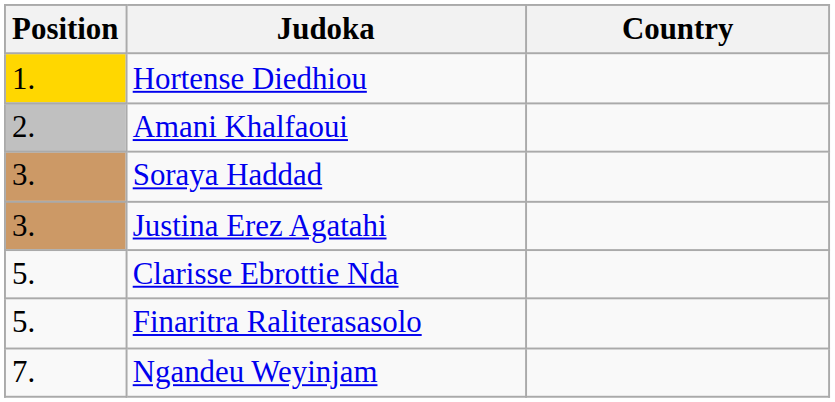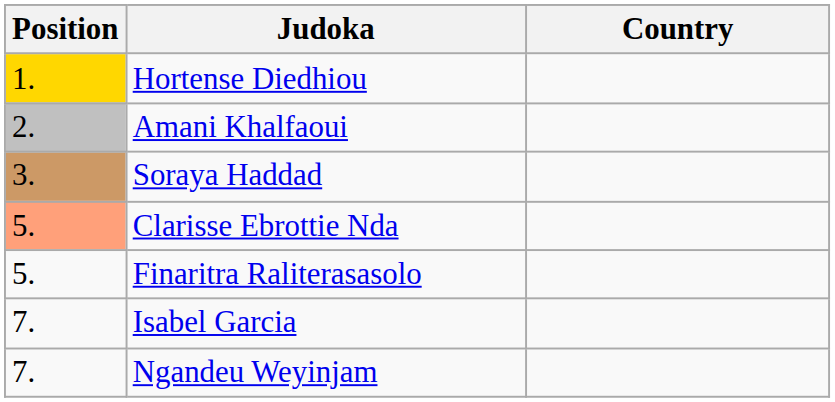 <table class=wikitable>
 <tr>
 <th width=10>Position</th>
 <th width=200>Judoka</th>
 <th width=150>Country</th>
 </tr>
 <tr>
 <td bgcolor=gold>1.</td>
 <td><a href='#'>Hortense Diedhiou</a></td>
 <td></td>
 </tr>
 <tr>
 <td bgcolor="silver">2.</td>
 <td><a href='#'>Amani Khalfaoui</a></td>
 <td></td>
 </tr>
 <tr>
 <td bgcolor="CC9966">3.</td>
 <td><a href='#'>Soraya Haddad</a></td>
 <td></td>
 </tr>
 <tr>
-<td bgcolor="CC9966">3.</td>
-<td><a href='#'>Justina Erez Agatahi</a></td>
-<td></td>
-</tr>
-<tr>
-<td>5.</td>
+<td style="background: lightsalmon;">5.</td>
 <td><a href='#'>Clarisse Ebrottie Nda</a></td>
 <td></td>
 </tr>
 <tr>
 <td>5.</td>
 <td><a href='#'>Finaritra Raliterasasolo</a></td>
 <td></td>
 </tr>
 <tr>
 <td>7.</td>
+<td><a href='#'>Isabel Garcia</a></td>
+<td></td>
+</tr>
+<tr>
+<td>7.</td>
 <td><a href='#'>Ngandeu Weyinjam</a></td>
 <td></td>
 </tr>
 </table>
